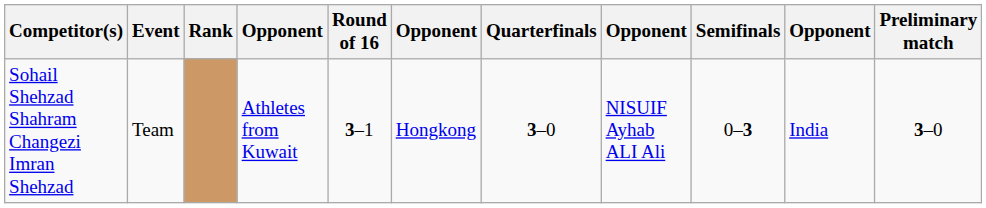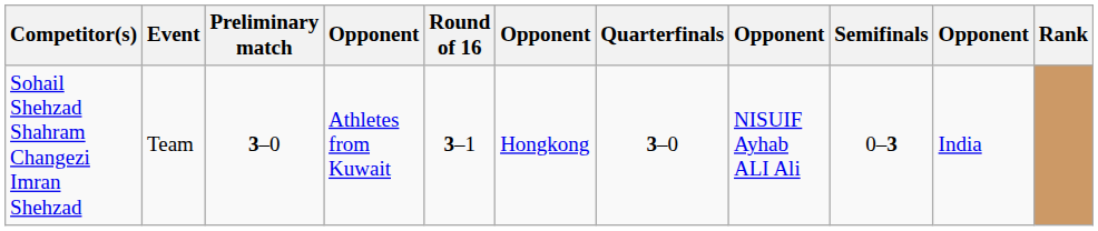 <table class=wikitable style="font-size:90%">
 <tr>
 <th width=150>Competitor(s)</th>
 <th width=75>Event</th>
-<th style="width:50px;">Rank</th>
+<th width=100>Preliminary match</th>
 <th width=150>Opponent</th>
 <th width=100>Round of 16</th>
 <th width=150>Opponent</th>
 <th width=100>Quarterfinals</th>
 <th width=150>Opponent</th>
 <th width=100>Semifinals</th>
 <th width=150>Opponent</th>
-<th width=100>Preliminary match</th>
+<th style="width:50px;">Rank</th>
 </tr>
 <tr>
 <td><a href='#'>Sohail Shehzad</a> <br> <a href='#'>Shahram Changezi</a> <br> <a href='#'>Imran Shehzad</a></td>
 <td>Team</td>
-<td style="text-align:center; background:#c96;"></td>
+<td style="text-align:center;"><strong>3</strong>–0</td>
 <td> <a href='#'>Athletes from Kuwait</a></td>
 <td style="text-align:center;"><strong>3</strong>–1</td>
 <td> <a href='#'>Hongkong</a></td>
 <td style="text-align:center;"><strong>3</strong>–0</td>
 <td> <a href='#'>NISUIF Ayhab</a> <br>  <a href='#'>ALI Ali</a></td>
 <td style="text-align:center;">0–<strong>3</strong></td>
 <td> <a href='#'>India</a></td>
-<td style="text-align:center;"><strong>3</strong>–0</td>
+<td style="text-align:center; background:#c96;"></td>
 </tr>
 </table>
